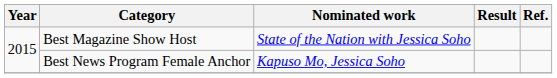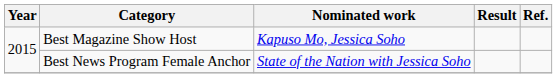 <table class="wikitable plainrowheaders sortable">
 <tr>
 <th>Year</th>
 <th>Category</th>
 <th>Nominated work</th>
 <th>Result</th>
 <th>Ref.</th>
 </tr>
 <tr>
 <td rowspan='2'>2015</td>
 <td>Best Magazine Show Host</td>
-<td><em><a href='#'>State of the Nation with Jessica Soho</a></em></td>
+<td><em><a href='#'>Kapuso Mo, Jessica Soho</a></em></td>
 <td></td>
 <td></td>
 </tr>
 <tr>
 <td>Best News Program Female Anchor</td>
-<td><em><a href='#'>Kapuso Mo, Jessica Soho</a></em></td>
+<td><em><a href='#'>State of the Nation with Jessica Soho</a></em></td>
 <td></td>
 <td></td>
 </tr>
 <tr>
 </tr>
 </table>
